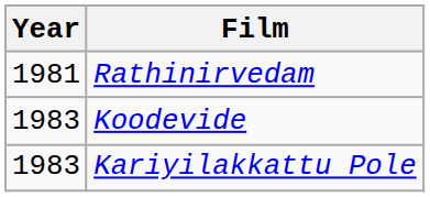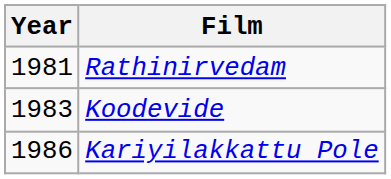 <table class="wikitable">
 <tr>
 <th>Year</th>
 <th>Film</th>
 </tr>
 <tr>
 <td>1981</td>
 <td><em><a href='#'>Rathinirvedam</a></em></td>
 </tr>
 <tr>
 <td>1983</td>
 <td><em><a href='#'>Koodevide</a></em></td>
 </tr>
 <tr>
-<td>1983</td>
+<td>1986</td>
 <td><em><a href='#'>Kariyilakkattu Pole</a></em></td>
 </tr>
 </table>
